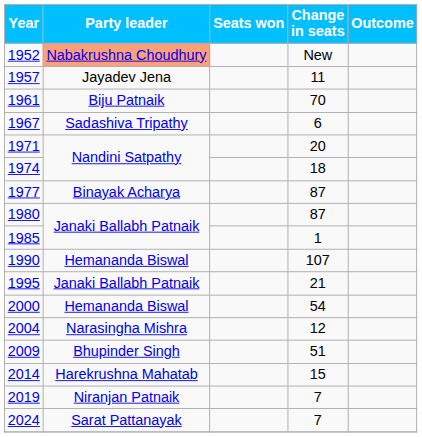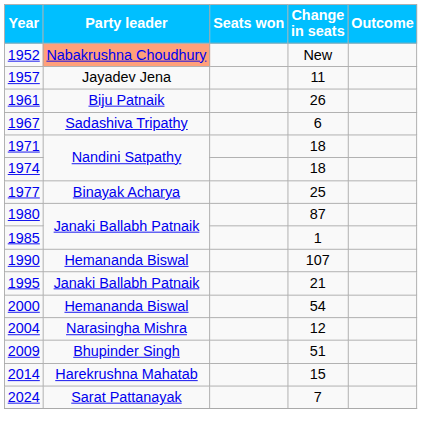 <table class="wikitable sortable" style="text-align:center">
 <tr>
 <th Style="background-color:#00BFFF; color:white">Year</th>
 <th Style="background-color:#00BFFF; color:white">Party leader</th>
 <th Style="background-color:#00BFFF; color:white">Seats won</th>
 <th Style="background-color:#00BFFF; color:white">Change<br>in seats</th>
 <th Style="background-color:#00BFFF; color:white">Outcome</th>
 </tr>
 <tr>
 <td><a href='#'>1952</a></td>
 <td rowspan="1" style="background: lightsalmon;"><a href='#'>Nabakrushna Choudhury</a></td>
 <td></td>
 <td>New</td>
 <td></td>
 </tr>
 <tr>
 <td><a href='#'>1957</a></td>
 <td rowspan="1">Jayadev Jena</td>
 <td></td>
 <td> 11</td>
 <td></td>
 </tr>
 <tr>
 <td><a href='#'>1961</a></td>
 <td rowspan="1"><a href='#'>Biju Patnaik</a></td>
 <td></td>
-<td> 70</td>
+<td> 26</td>
 <td></td>
 </tr>
 <tr>
 <td><a href='#'>1967</a></td>
 <td rowspan="1"><a href='#'>Sadashiva Tripathy</a></td>
 <td></td>
 <td> 6</td>
 <td></td>
 </tr>
 <tr>
 <td><a href='#'>1971</a></td>
 <td rowspan="2"><a href='#'>Nandini Satpathy</a></td>
 <td></td>
-<td> 20</td>
+<td> 18</td>
 <td></td>
 </tr>
 <tr>
 <td><a href='#'>1974</a></td>
 <td></td>
 <td>18</td>
 <td></td>
 </tr>
 <tr>
 <td><a href='#'>1977</a></td>
 <td rowspan="1"><a href='#'>Binayak Acharya</a></td>
 <td></td>
-<td>87</td>
+<td>25</td>
 <td></td>
 </tr>
 <tr>
 <td><a href='#'>1980</a></td>
 <td rowspan="2"><a href='#'>Janaki Ballabh Patnaik</a></td>
 <td></td>
 <td> 87</td>
 <td></td>
 </tr>
 <tr>
 <td><a href='#'>1985</a></td>
 <td></td>
 <td> 1</td>
 <td></td>
 </tr>
 <tr>
 <td><a href='#'>1990</a></td>
 <td rowspan="1"><a href='#'>Hemananda Biswal</a></td>
 <td></td>
 <td> 107</td>
 <td></td>
 </tr>
 <tr>
 <td><a href='#'>1995</a></td>
 <td rowspan="1"><a href='#'>Janaki Ballabh Patnaik</a></td>
 <td></td>
 <td> 21</td>
 <td></td>
 </tr>
 <tr>
 <td><a href='#'>2000</a></td>
 <td rowspan="1"><a href='#'>Hemananda Biswal</a></td>
 <td></td>
 <td> 54</td>
 <td></td>
 </tr>
 <tr>
 <td><a href='#'>2004</a></td>
 <td rowspan="1"><a href='#'>Narasingha Mishra</a></td>
 <td></td>
 <td> 12</td>
 <td></td>
 </tr>
 <tr>
 <td><a href='#'>2009</a></td>
 <td rowspan="1"><a href='#'>Bhupinder Singh</a></td>
 <td></td>
 <td> 51</td>
 <td></td>
 </tr>
 <tr>
 <td><a href='#'>2014</a></td>
 <td rowspan="1"><a href='#'>Harekrushna Mahatab</a></td>
 <td></td>
 <td>15</td>
 <td></td>
 </tr>
 <tr>
-<td><a href='#'>2019</a></td>
-<td rowspan="1"><a href='#'>Niranjan Patnaik</a></td>
-<td></td>
-<td> 7</td>
-<td></td>
-</tr>
-<tr>
 <td><a href='#'>2024</a></td>
 <td rowspan="1"><a href='#'>Sarat Pattanayak</a></td>
 <td></td>
 <td> 7</td>
 <td></td>
 </tr>
 <tr>
 </tr>
 </table>
